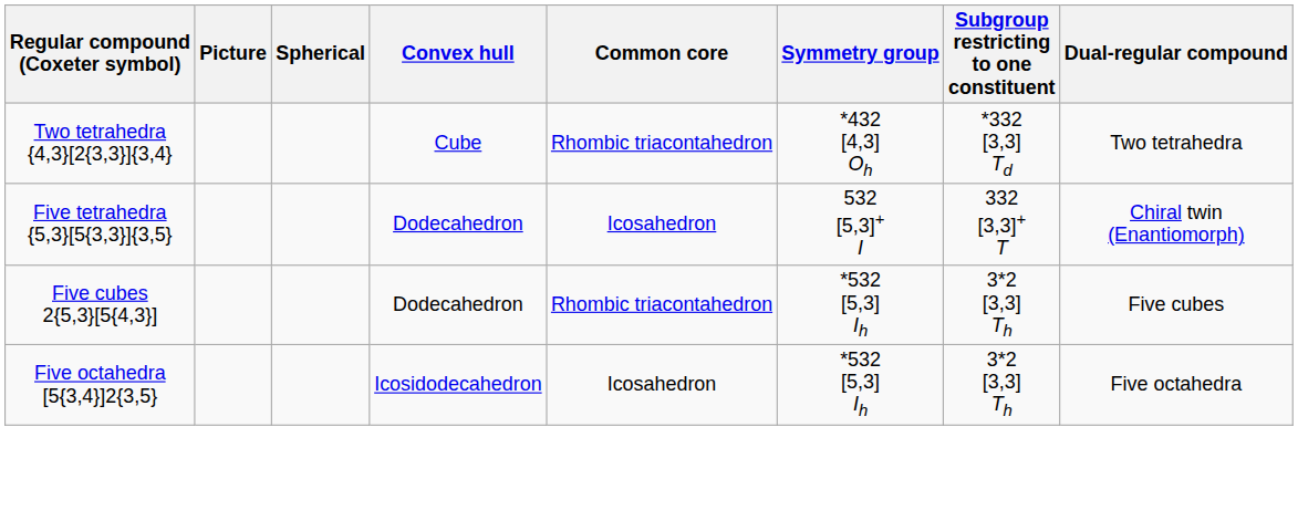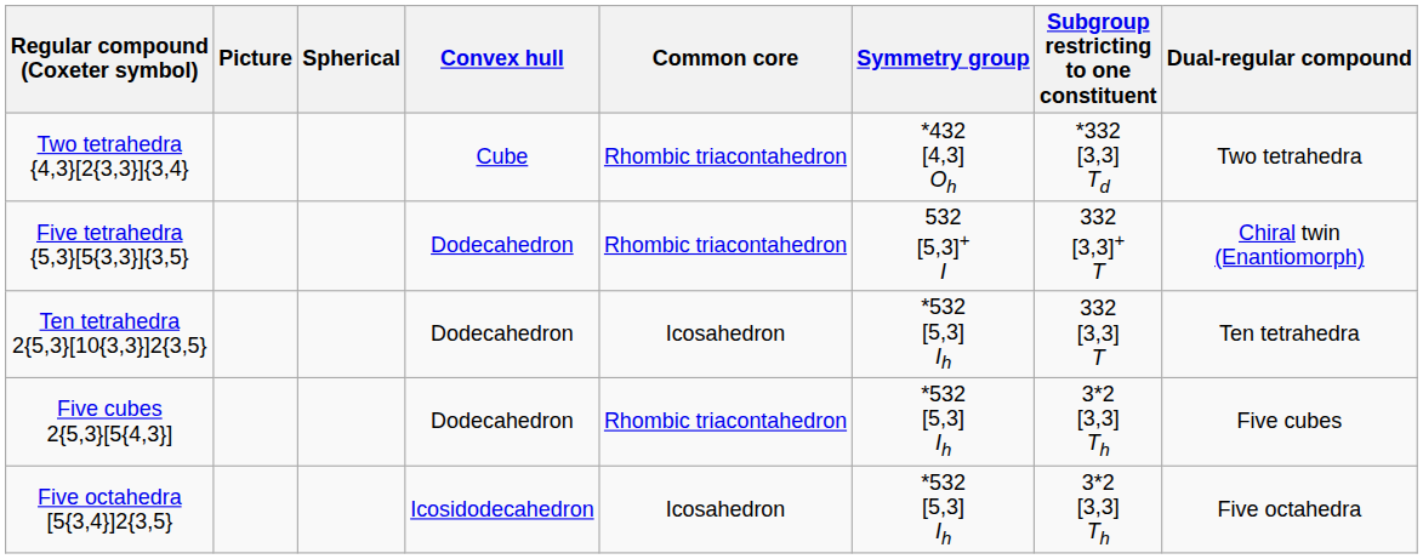 <table class="wikitable">
 <tr>
 <th>Regular compound<br>(Coxeter symbol)</th>
 <th>Picture</th>
 <th>Spherical</th>
 <th><a href='#'>Convex hull</a></th>
 <th>Common core</th>
 <th><a href='#'>Symmetry group</a></th>
 <th><a href='#'>Subgroup</a><br>restricting<br>to one<br>constituent</th>
 <th>Dual-regular compound</th>
 </tr>
 <tr align=center>
 <td><a href='#'>Two tetrahedra</a><br>{4,3}[2{3,3}]{3,4}</td>
 <td></td>
 <td></td>
 <td><a href='#'>Cube</a><br></td>
 <td><a href='#'>Rhombic triacontahedron</a><br></td>
 <td style="text-align:center">*432<br>[4,3]<br><em>O</em><sub><em>h</em></sub></td>
 <td style="text-align:center">*332<br>[3,3]<br><em>T</em><sub><em>d</em></sub></td>
 <td>Two tetrahedra</td>
 </tr>
 <tr align=center>
 <td><a href='#'>Five tetrahedra</a><br>{5,3}[5{3,3}]{3,5}</td>
 <td></td>
 <td></td>
 <td><a href='#'>Dodecahedron</a><br></td>
-<td><a href='#'>Icosahedron</a><br></td>
+<td><a href='#'>Rhombic triacontahedron</a><br></td>
 <td style="text-align:center">532<br>[5,3]<sup>+</sup><br><em>I</em></td>
 <td style="text-align:center">332<br>[3,3]<sup>+</sup><br><em>T</em></td>
 <td><a href='#'>Chiral</a> twin<br><a href='#'>(Enantiomorph)</a></td>
+</tr>
+<tr align=center>
+<td><a href='#'>Ten tetrahedra</a><br>2{5,3}[10{3,3}]2{3,5}</td>
+<td></td>
+<td></td>
+<td>Dodecahedron<br></td>
+<td>Icosahedron</td>
+<td style="text-align:center">*532<br>[5,3]<br><em>I</em><sub><em>h</em></sub></td>
+<td style="text-align:center">332<br>[3,3]<br><em>T</em></td>
+<td>Ten tetrahedra</td>
 </tr>
 <tr align=center>
 <td><a href='#'>Five cubes</a><br>2{5,3}[5{4,3}]</td>
 <td></td>
 <td></td>
 <td>Dodecahedron<br></td>
 <td><a href='#'>Rhombic triacontahedron</a><br></td>
 <td style="text-align:center">*532<br>[5,3]<br><em>I</em><sub><em>h</em></sub></td>
 <td style="text-align:center">3*2<br>[3,3]<br><em>T</em><sub><em>h</em></sub></td>
 <td>Five cubes</td>
 </tr>
 <tr align=center>
 <td><a href='#'>Five octahedra</a><br>[5{3,4}]2{3,5}</td>
 <td></td>
 <td></td>
 <td><a href='#'>Icosidodecahedron</a><br></td>
 <td>Icosahedron<br></td>
 <td style="text-align:center">*532<br>[5,3]<br><em>I</em><sub><em>h</em></sub></td>
 <td style="text-align:center">3*2<br>[3,3]<br><em>T</em><sub><em>h</em></sub></td>
 <td>Five octahedra</td>
 </tr>
 </table>
